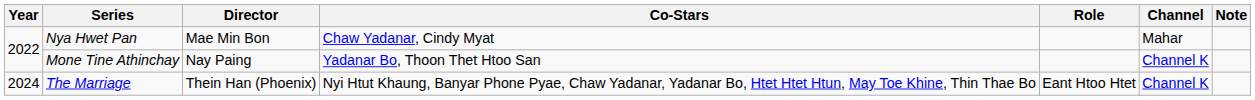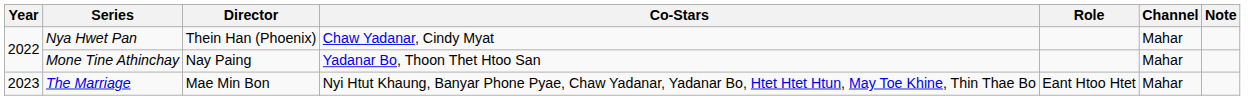 <table class="wikitable sortable">
 <tr>
 <th>Year</th>
 <th>Series</th>
 <th>Director</th>
 <th>Co-Stars</th>
 <th>Role</th>
 <th>Channel</th>
 <th>Note</th>
 </tr>
 <tr>
 <td rowspan="2">2022</td>
 <td><em>Nya Hwet Pan</em></td>
-<td>Mae Min Bon</td>
+<td>Thein Han (Phoenix)</td>
 <td><a href='#'>Chaw Yadanar</a>, Cindy Myat</td>
 <td></td>
 <td>Mahar</td>
 <td></td>
 </tr>
 <tr>
 <td><em>Mone Tine Athinchay</em></td>
 <td>Nay Paing</td>
 <td><a href='#'>Yadanar Bo</a>, Thoon Thet Htoo San</td>
 <td></td>
-<td><a href='#'>Channel K</a></td>
+<td>Mahar</td>
 <td></td>
 </tr>
 <tr>
-<td>2024</td>
+<td>2023</td>
 <td><em><a href='#'>The Marriage</a></em></td>
-<td>Thein Han (Phoenix)</td>
+<td>Mae Min Bon</td>
 <td>Nyi Htut Khaung, Banyar Phone Pyae, Chaw Yadanar, Yadanar Bo, <a href='#'>Htet Htet Htun</a>, <a href='#'>May Toe Khine</a>, Thin Thae Bo</td>
 <td>Eant Htoo Htet</td>
-<td><a href='#'>Channel K</a></td>
+<td>Mahar</td>
 <td></td>
 </tr>
 </table>
